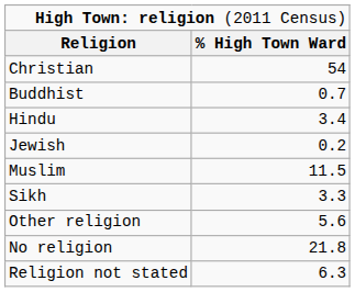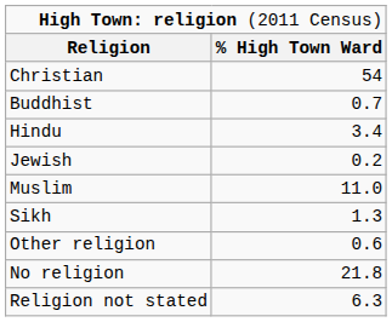 <table class="wikitable">
 <tr>
 <td colspan="14" style="text-align:right;"><strong>High Town: religion</strong> (2011 Census)</td>
 </tr>
 <tr>
 <th>Religion</th>
 <th>% High Town Ward</th>
 </tr>
 <tr>
 <td>Christian</td>
 <td style="text-align:right;">54</td>
 </tr>
 <tr>
 <td>Buddhist</td>
 <td style="text-align:right;">0.7</td>
 </tr>
 <tr>
 <td>Hindu</td>
 <td style="text-align:right;">3.4</td>
 </tr>
 <tr>
 <td>Jewish</td>
 <td style="text-align:right;">0.2</td>
 </tr>
 <tr>
 <td>Muslim</td>
-<td style="text-align:right;">11.5</td>
+<td style="text-align:right;">11.0</td>
 </tr>
 <tr>
 <td>Sikh</td>
-<td style="text-align:right;">3.3</td>
+<td style="text-align:right;">1.3</td>
 </tr>
 <tr>
 <td>Other religion</td>
-<td style="text-align:right;">5.6</td>
+<td style="text-align:right;">0.6</td>
 </tr>
 <tr>
 <td>No religion</td>
 <td style="text-align:right;">21.8</td>
 </tr>
 <tr>
 <td>Religion not stated</td>
 <td style="text-align:right;">6.3</td>
 </tr>
 </table>
